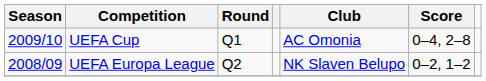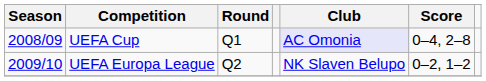 <table class="wikitable">
 <tr>
 <th>Season</th>
 <th>Competition</th>
 <th>Round</th>
 <th></th>
 <th>Club</th>
 <th>Score</th>
 </tr>
 <tr>
-<td><a href='#'>2009/10</a></td>
+<td><a href='#'>2008/09</a></td>
 <td><a href='#'>UEFA Cup</a></td>
 <td>Q1</td>
 <td></td>
-<td><a href='#'>AC Omonia</a></td>
+<td style="background: lavender;"><a href='#'>AC Omonia</a></td>
 <td>0–4, 2–8</td>
 <td align="center"></td>
 </tr>
 <tr>
-<td><a href='#'>2008/09</a></td>
+<td><a href='#'>2009/10</a></td>
 <td><a href='#'>UEFA Europa League</a></td>
 <td>Q2</td>
 <td></td>
 <td><a href='#'>NK Slaven Belupo</a></td>
 <td>0–2, 1–2</td>
 <td align="center"></td>
 </tr>
 <tr>
 </tr>
 </table>
